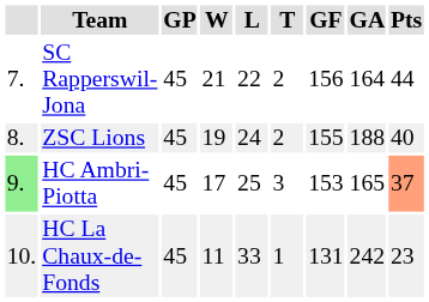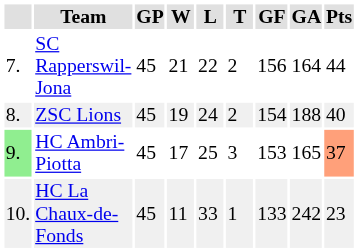 <table>
 <tr>
 <th colspan=2></th>
 </tr>
 <tr bgcolor="#e0e0e0">
 <th width=10></th>
 <th width=70>Team</th>
 <th width=20>GP</th>
 <th width=20>W</th>
 <th width=20>L</th>
 <th width=20>T</th>
 <th width=20>GF</th>
 <th width=20>GA</th>
 <th width=20>Pts</th>
 </tr>
 <tr>
 <td>7.</td>
 <td><a href='#'>SC Rapperswil-Jona</a></td>
 <td>45</td>
 <td>21</td>
 <td>22</td>
 <td>2</td>
 <td>156</td>
 <td>164</td>
 <td>44</td>
 </tr>
 <tr bgcolor="#f0f0f0">
 <td>8.</td>
 <td><a href='#'>ZSC Lions</a></td>
 <td>45</td>
 <td>19</td>
 <td>24</td>
 <td>2</td>
-<td>155</td>
+<td>154</td>
 <td>188</td>
 <td>40</td>
 </tr>
 <tr>
 <td style="background: lightgreen;">9.</td>
 <td><a href='#'>HC Ambri-Piotta</a></td>
 <td>45</td>
 <td>17</td>
 <td>25</td>
 <td>3</td>
 <td>153</td>
 <td>165</td>
 <td style="background: lightsalmon;">37</td>
 </tr>
 <tr bgcolor="#f0f0f0">
 <td>10.</td>
 <td><a href='#'>HC La Chaux-de-Fonds</a></td>
 <td>45</td>
 <td>11</td>
 <td>33</td>
 <td>1</td>
-<td>131</td>
+<td>133</td>
 <td>242</td>
 <td>23</td>
 </tr>
 </table>
